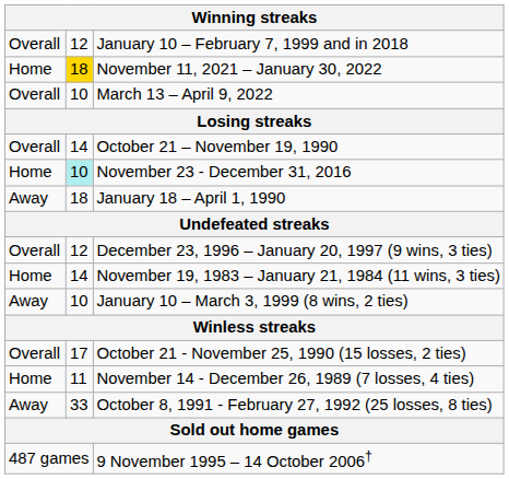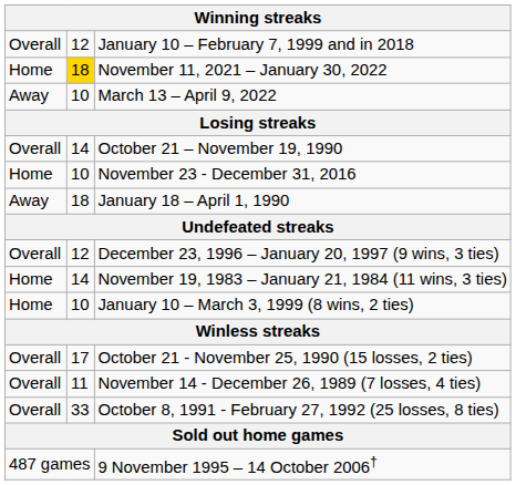 <table class="wikitable">
 <tr>
 <th bgcolor="#DDDDFF" colspan="3" align="left">Winning streaks</th>
 </tr>
 <tr>
 <td>Overall</td>
 <td>12</td>
 <td>January 10 – February 7, 1999 and in 2018</td>
 </tr>
 <tr>
 <td>Home</td>
 <td style="background: gold;">18</td>
 <td>November 11, 2021 – January 30, 2022</td>
 </tr>
 <tr>
-<td>Overall</td>
+<td>Away</td>
 <td>10</td>
 <td>March 13 – April 9, 2022</td>
 </tr>
 <tr>
 <th bgcolor="#DDDDFF" colspan="3" align="left">Losing streaks</th>
 </tr>
 <tr>
 <td>Overall</td>
 <td>14</td>
 <td>October 21 – November 19, 1990</td>
 </tr>
 <tr>
 <td>Home</td>
-<td style="background: paleturquoise;">10</td>
+<td>10</td>
 <td>November 23 - December 31, 2016</td>
 </tr>
 <tr>
 <td>Away</td>
 <td>18</td>
 <td>January 18 – April 1, 1990</td>
 </tr>
 <tr>
 <th bgcolor="#DDDDFF" colspan="3" align="left">Undefeated streaks</th>
 </tr>
 <tr>
 <td>Overall</td>
 <td>12</td>
 <td>December 23, 1996 – January 20, 1997 (9 wins, 3 ties)</td>
 </tr>
 <tr>
 <td>Home</td>
 <td>14</td>
 <td>November 19, 1983 – January 21, 1984 (11 wins, 3 ties)</td>
 </tr>
 <tr>
-<td>Away</td>
+<td>Home</td>
 <td>10</td>
 <td>January 10 – March 3, 1999 (8 wins, 2 ties)</td>
 </tr>
 <tr>
 <th bgcolor="#DDDDFF" colspan="3" align="left">Winless streaks</th>
 </tr>
 <tr>
 <td>Overall</td>
 <td>17</td>
 <td>October 21 - November 25, 1990 (15 losses, 2 ties)</td>
 </tr>
 <tr>
-<td>Home</td>
+<td>Overall</td>
 <td>11</td>
 <td>November 14 - December 26, 1989 (7 losses, 4 ties)</td>
 </tr>
 <tr>
-<td>Away</td>
+<td>Overall</td>
 <td>33</td>
 <td>October 8, 1991 - February 27, 1992 (25 losses, 8 ties)</td>
 </tr>
 <tr>
 <th bgcolor="#DDDDFF" colspan="3" align="left">Sold out home games</th>
 </tr>
 <tr>
 <td colspan="2">487 games</td>
 <td>9 November 1995 – 14 October 2006<sup>†</sup></td>
 </tr>
 </table>
